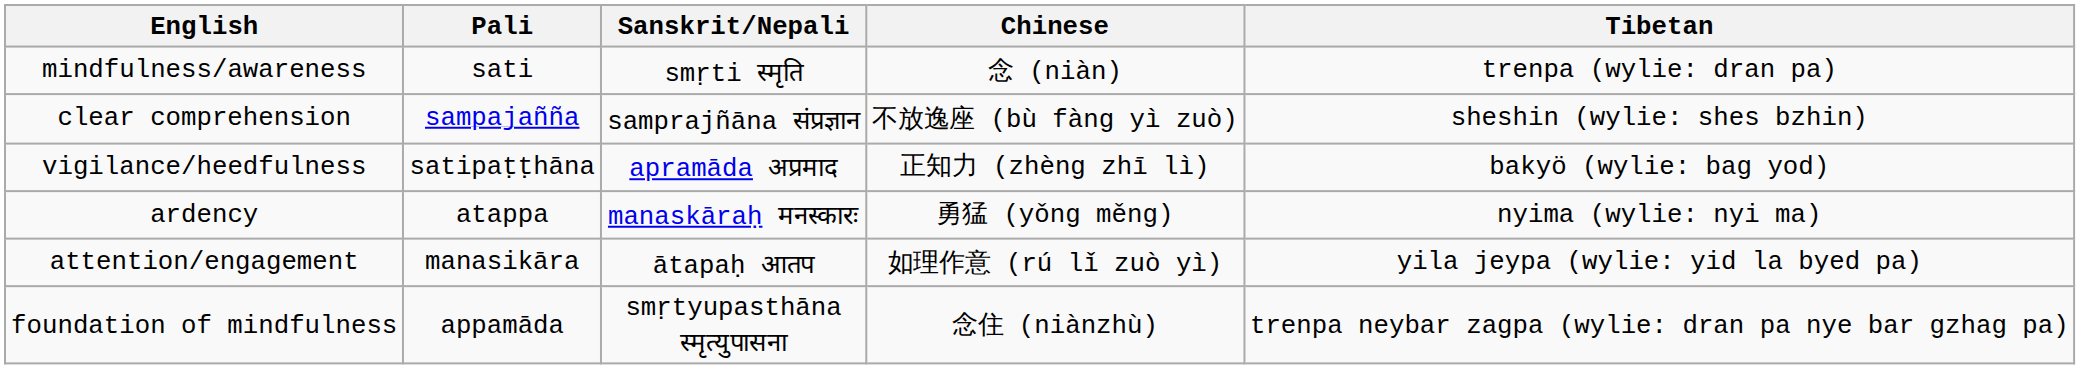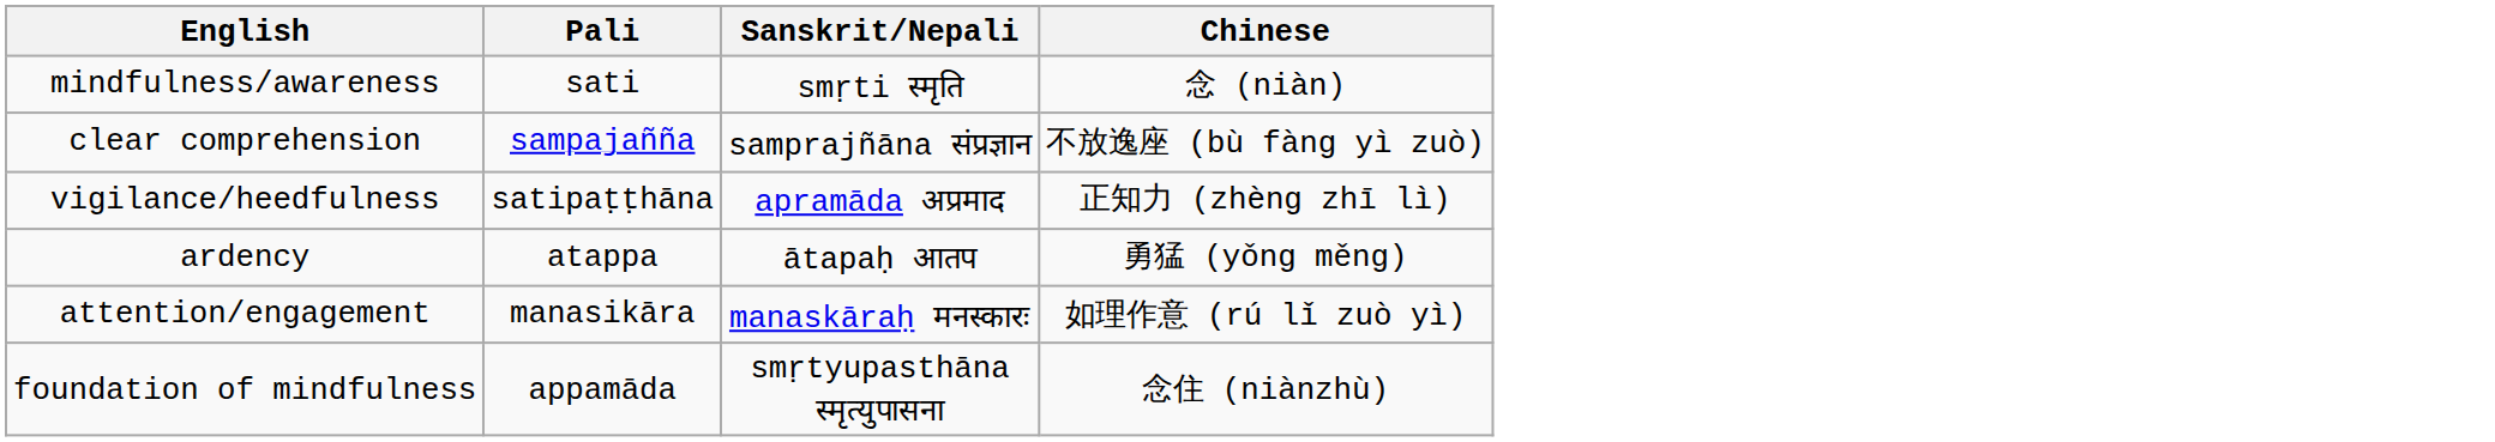 <table class="wikitable" style="text-align: center;">
 <tr>
 <th>English</th>
 <th>Pali</th>
 <th>Sanskrit/Nepali</th>
 <th>Chinese</th>
-<th>Tibetan</th>
 </tr>
 <tr>
 <td>mindfulness/awareness</td>
 <td>sati</td>
 <td>smṛti स्मृति</td>
 <td>念 (niàn)</td>
-<td>trenpa (wylie: dran pa)</td>
 </tr>
 <tr>
 <td>clear comprehension</td>
 <td><a href='#'>sampajañña</a></td>
 <td>samprajñāna संप्रज्ञान</td>
 <td>不放逸座 (bù fàng yì zuò)</td>
-<td>sheshin (wylie: shes bzhin)</td>
 </tr>
 <tr>
 <td>vigilance/heedfulness</td>
 <td>satipaṭṭhāna</td>
 <td><a href='#'>apramāda</a>  अप्रमाद</td>
 <td>正知力 (zhèng zhī lì)</td>
-<td>bakyö (wylie: bag yod)</td>
 </tr>
 <tr>
 <td>ardency</td>
 <td>atappa</td>
-<td><a href='#'>manaskāraḥ</a> मनस्कारः</td>
+<td>ātapaḥ आतप</td>
 <td>勇猛 (yǒng měng)</td>
-<td>nyima (wylie: nyi ma)</td>
 </tr>
 <tr>
 <td>attention/engagement</td>
 <td>manasikāra</td>
-<td>ātapaḥ आतप</td>
+<td><a href='#'>manaskāraḥ</a> मनस्कारः</td>
 <td>如理作意 (rú lǐ zuò yì)</td>
-<td>yila jeypa (wylie: yid la byed pa)</td>
 </tr>
 <tr>
 <td>foundation of mindfulness</td>
 <td>appamāda</td>
 <td>smṛtyupasthāna<br>स्मृत्युपासना</td>
 <td>念住 (niànzhù)</td>
-<td>trenpa neybar zagpa (wylie: dran pa nye bar gzhag pa)</td>
 </tr>
 </table>
